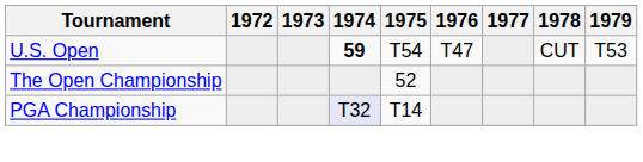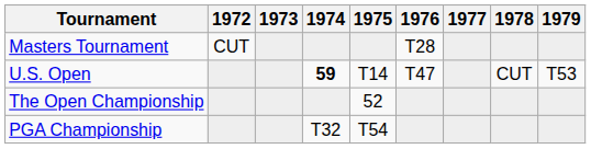 <table class="wikitable" style="font-size:95%;text-align:center;">
 <tr>
 <th>Tournament</th>
 <th>1972</th>
 <th>1973</th>
 <th>1974</th>
 <th>1975</th>
 <th>1976</th>
 <th>1977</th>
 <th>1978</th>
 <th>1979</th>
 </tr>
 <tr>
+<td align=left><a href='#'>Masters Tournament</a></td>
+<td>CUT</td>
+<td style="background:#eeeeee;"></td>
+<td style="background:#eeeeee;"></td>
+<td style="background:#eeeeee;"></td>
+<td>T28</td>
+<td style="background:#eeeeee;"></td>
+<td style="background:#eeeeee;"></td>
+<td style="background:#eeeeee;"></td>
+</tr>
+<tr>
 <td align=left><a href='#'>U.S. Open</a></td>
 <td style="background:#eeeeee;"></td>
 <td style="background:#eeeeee;"></td>
 <td><strong>59</strong></td>
-<td>T54</td>
+<td>T14</td>
 <td>T47</td>
 <td style="background:#eeeeee;"></td>
 <td>CUT</td>
 <td>T53</td>
 </tr>
 <tr>
 <td align=left><a href='#'>The Open Championship</a></td>
 <td style="background:#eeeeee;"></td>
 <td style="background:#eeeeee;"></td>
 <td style="background:#eeeeee;"></td>
 <td>52</td>
 <td style="background:#eeeeee;"></td>
 <td style="background:#eeeeee;"></td>
 <td style="background:#eeeeee;"></td>
 <td style="background:#eeeeee;"></td>
 </tr>
 <tr>
 <td align=left><a href='#'>PGA Championship</a></td>
 <td style="background:#eeeeee;"></td>
 <td style="background:#eeeeee;"></td>
-<td style="background: lavender;">T32</td>
-<td>T14</td>
+<td>T32</td>
+<td>T54</td>
 <td style="background:#eeeeee;"></td>
 <td style="background:#eeeeee;"></td>
 <td style="background:#eeeeee;"></td>
 <td style="background:#eeeeee;"></td>
 </tr>
 </table>
